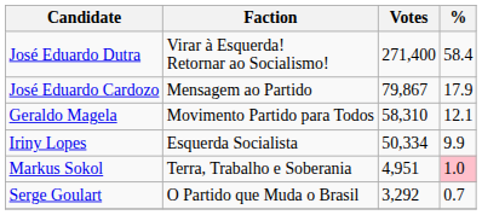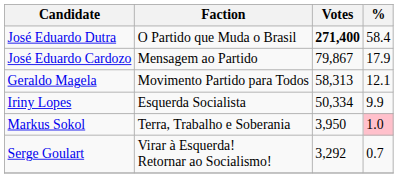 <table class="wikitable">
 <tr>
 <th>Candidate</th>
 <th>Faction</th>
 <th>Votes</th>
 <th>%</th>
 </tr>
 <tr>
 <td> <a href='#'>José Eduardo Dutra</a></td>
-<td>Virar à Esquerda!<br>Retornar ao Socialismo!</td>
-<td> 271,400</td>
+<td> O Partido que Muda o Brasil</td>
+<td><strong> 271,400</strong></td>
 <td> 58.4</td>
 </tr>
 <tr>
 <td><a href='#'>José Eduardo Cardozo</a></td>
 <td>Mensagem ao Partido</td>
 <td>79,867</td>
 <td>17.9</td>
 </tr>
 <tr>
 <td><a href='#'>Geraldo Magela</a></td>
 <td>Movimento Partido para Todos</td>
-<td>58,310</td>
+<td>58,313</td>
 <td>12.1</td>
 </tr>
 <tr>
 <td><a href='#'>Iriny Lopes</a></td>
 <td>Esquerda Socialista</td>
 <td>50,334</td>
 <td>9.9</td>
 </tr>
 <tr>
 <td><a href='#'>Markus Sokol</a></td>
 <td>Terra, Trabalho e Soberania</td>
-<td>4,951</td>
+<td>3,950</td>
 <td style="background: pink;">1.0</td>
 </tr>
 <tr>
 <td><a href='#'>Serge Goulart</a></td>
-<td> O Partido que Muda o Brasil</td>
+<td>Virar à Esquerda!<br>Retornar ao Socialismo!</td>
 <td>3,292</td>
 <td>0.7</td>
 </tr>
 <tr>
 </tr>
 </table>
